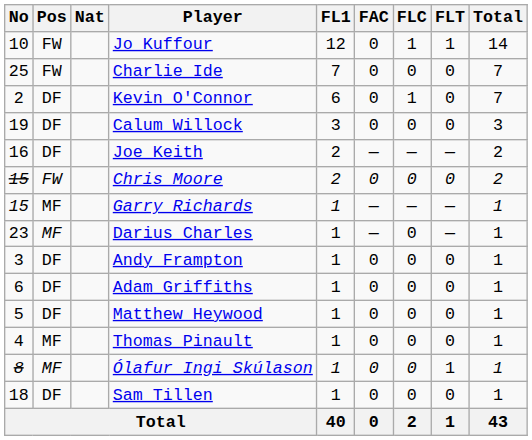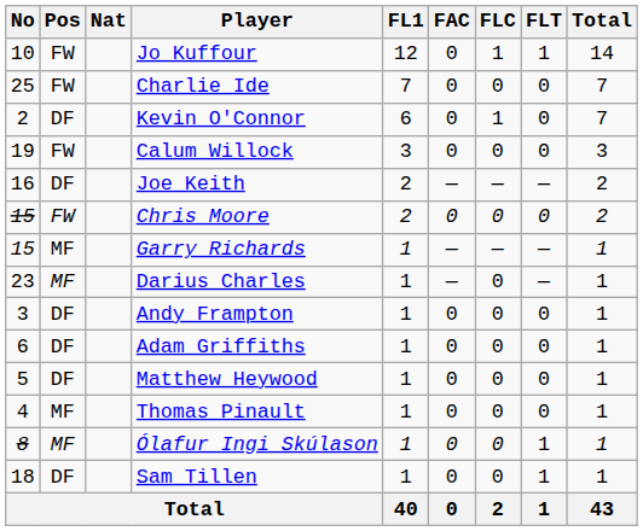 <table class="wikitable"  style="text-align:center; border:1px #aaa solid; font-size:95%;">
 <tr>
 <th>No</th>
 <th>Pos</th>
 <th>Nat</th>
 <th>Player</th>
 <th>FL1</th>
 <th>FAC</th>
 <th>FLC</th>
 <th>FLT</th>
 <th>Total</th>
 </tr>
 <tr>
 <td>10</td>
 <td>FW</td>
 <td></td>
 <td style="text-align:left;"><a href='#'>Jo Kuffour</a></td>
 <td>12</td>
 <td>0</td>
 <td>1</td>
 <td>1</td>
 <td>14</td>
 </tr>
 <tr>
 <td>25</td>
 <td>FW</td>
 <td></td>
 <td style="text-align:left;"><a href='#'>Charlie Ide</a></td>
 <td>7</td>
 <td>0</td>
 <td>0</td>
 <td>0</td>
 <td>7</td>
 </tr>
 <tr>
 <td>2</td>
 <td>DF</td>
 <td></td>
 <td style="text-align:left;"><a href='#'>Kevin O'Connor</a></td>
 <td>6</td>
 <td>0</td>
 <td>1</td>
 <td>0</td>
 <td>7</td>
 </tr>
 <tr>
 <td>19</td>
-<td>DF</td>
+<td>FW</td>
 <td></td>
 <td style="text-align:left;"><a href='#'>Calum Willock</a></td>
 <td>3</td>
 <td>0</td>
 <td>0</td>
 <td>0</td>
 <td>3</td>
 </tr>
 <tr>
 <td>16</td>
 <td>DF</td>
 <td></td>
 <td style="text-align:left;"><a href='#'>Joe Keith</a></td>
 <td>2</td>
 <td><em>—</em></td>
 <td><em>—</em></td>
 <td><em>—</em></td>
 <td>2</td>
 </tr>
 <tr>
 <td><em><s>15</s></em></td>
 <td><em>FW</em></td>
 <td><em></em></td>
 <td style="text-align:left;"><a href='#'><em>Chris Moore</em></a></td>
 <td><em>2</em></td>
 <td><em>0</em></td>
 <td><em>0</em></td>
 <td><em>0</em></td>
 <td><em>2</em></td>
 </tr>
 <tr>
 <td><em>15</em></td>
 <td>MF</td>
 <td><em></em></td>
 <td style="text-align:left;"><em><a href='#'>Garry Richards</a></em></td>
 <td><em>1</em></td>
 <td><em>—</em></td>
 <td><em>—</em></td>
 <td><em>—</em></td>
 <td><em>1</em></td>
 </tr>
 <tr>
 <td>23</td>
 <td><em>MF</em></td>
 <td></td>
 <td style="text-align:left;"><a href='#'>Darius Charles</a></td>
 <td>1</td>
 <td>—</td>
 <td>0</td>
 <td>—</td>
 <td>1</td>
 </tr>
 <tr>
 <td>3</td>
 <td>DF</td>
 <td></td>
 <td style="text-align:left;"><a href='#'>Andy Frampton</a></td>
 <td>1</td>
 <td>0</td>
 <td>0</td>
 <td>0</td>
 <td>1</td>
 </tr>
 <tr>
 <td>6</td>
 <td>DF</td>
 <td></td>
 <td style="text-align:left;"><a href='#'>Adam Griffiths</a></td>
 <td>1</td>
 <td>0</td>
 <td>0</td>
 <td>0</td>
 <td>1</td>
 </tr>
 <tr>
 <td>5</td>
 <td>DF</td>
 <td></td>
 <td style="text-align:left;"><a href='#'>Matthew Heywood</a></td>
 <td>1</td>
 <td>0</td>
 <td>0</td>
 <td>0</td>
 <td>1</td>
 </tr>
 <tr>
 <td>4</td>
 <td>MF</td>
 <td></td>
 <td style="text-align:left;"><a href='#'>Thomas Pinault</a></td>
 <td>1</td>
 <td>0</td>
 <td>0</td>
 <td>0</td>
 <td>1</td>
 </tr>
 <tr>
 <td><em><s>8</s></em></td>
 <td><em>MF</em></td>
 <td><em></em></td>
 <td style="text-align:left;"><em><a href='#'>Ólafur Ingi Skúlason</a></em></td>
 <td><em>1</em></td>
 <td><em>0</em></td>
 <td><em>0</em></td>
 <td>1</td>
 <td><em>1</em></td>
 </tr>
 <tr>
 <td>18</td>
 <td>DF</td>
 <td></td>
 <td style="text-align:left;"><a href='#'>Sam Tillen</a></td>
 <td>1</td>
 <td>0</td>
 <td>0</td>
-<td>0</td>
+<td>1</td>
 <td>1</td>
 </tr>
 <tr>
 <th colspan="4">Total</th>
 <th>40</th>
 <th>0</th>
 <th>2</th>
 <th>1</th>
 <th>43</th>
 </tr>
 </table>
